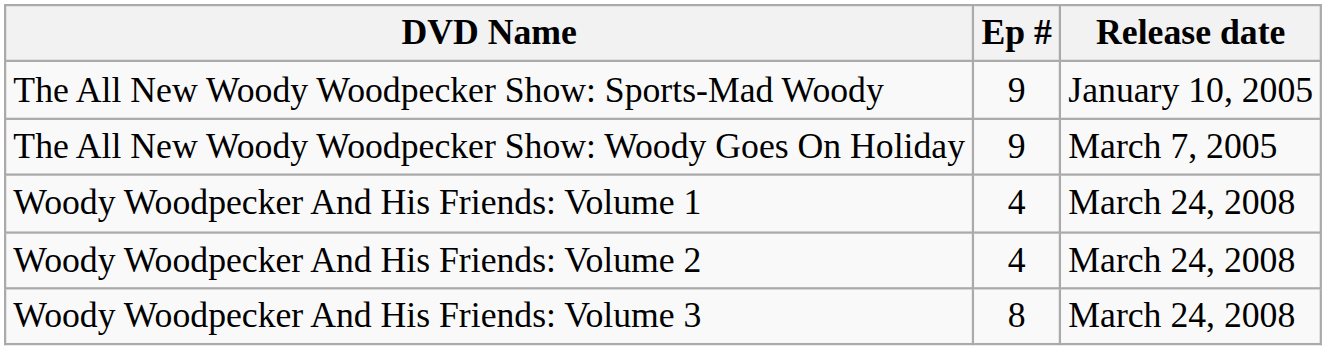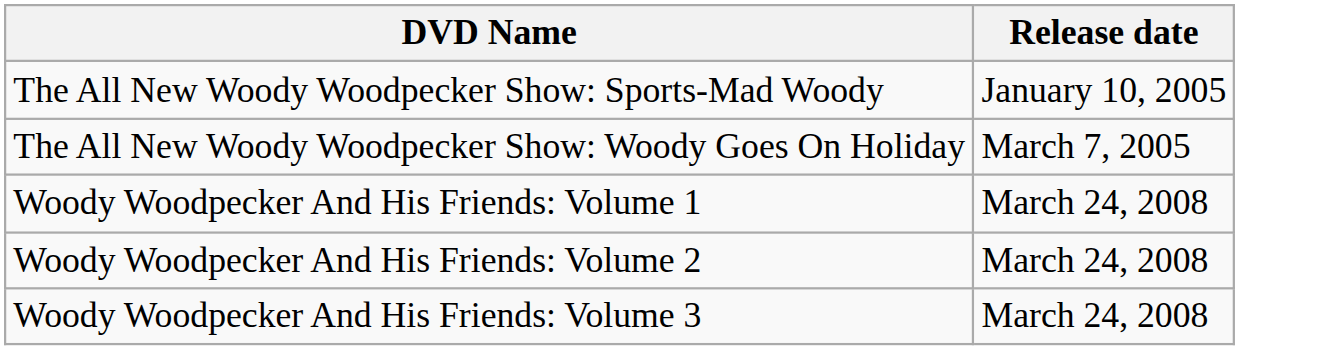 <table class="wikitable sortable">
 <tr>
 <th>DVD Name</th>
-<th>Ep #</th>
 <th>Release date</th>
 </tr>
 <tr>
 <td>The All New Woody Woodpecker Show: Sports-Mad Woody</td>
-<td style="text-align:center;">9</td>
 <td>January 10, 2005</td>
 </tr>
 <tr>
 <td>The All New Woody Woodpecker Show: Woody Goes On Holiday</td>
-<td style="text-align:center;">9</td>
 <td>March 7, 2005</td>
 </tr>
 <tr>
 <td>Woody Woodpecker And His Friends: Volume 1</td>
-<td style="text-align:center;">4</td>
 <td>March 24, 2008</td>
 </tr>
 <tr>
 <td>Woody Woodpecker And His Friends: Volume 2</td>
-<td style="text-align:center;">4</td>
 <td>March 24, 2008</td>
 </tr>
 <tr>
 <td>Woody Woodpecker And His Friends: Volume 3</td>
-<td style="text-align:center;">8</td>
 <td>March 24, 2008</td>
 </tr>
 </table>
